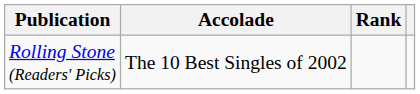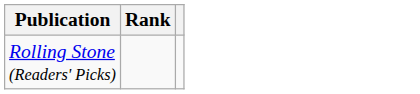 <table class="wikitable">
 <tr>
 <th>Publication</th>
-<th>Accolade</th>
 <th>Rank</th>
 <th class="unsortable"></th>
 </tr>
 <tr>
 <td><em><a href='#'>Rolling Stone</a><br><small>(Readers' Picks)</small><br></em></td>
-<td>The 10 Best Singles of 2002</td>
 <td></td>
 <td></td>
 </tr>
 </table>
